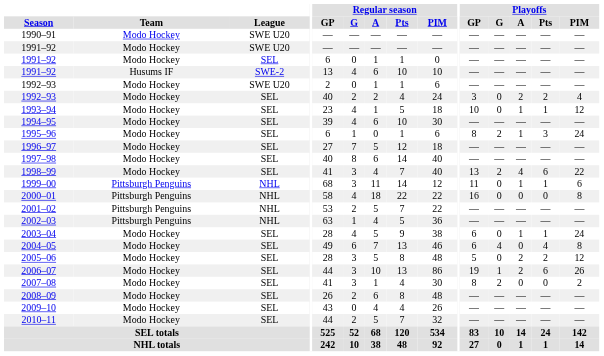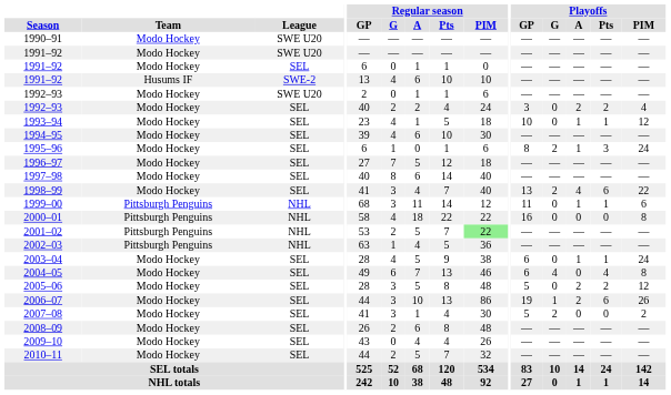 <table border="0" cellpadding="1" cellspacing="0" style="text-align:center; width:60em">
 <tr bgcolor="#e0e0e0">
 <th colspan="3" bgcolor="#ffffff"></th>
 <th rowspan="100" bgcolor="#ffffff"></th>
 <th colspan="5"><a href='#'>Regular season</a></th>
 <th rowspan="100" bgcolor="#ffffff"></th>
 <th colspan="5"><a href='#'>Playoffs</a></th>
 </tr>
 <tr bgcolor="#e0e0e0">
 <th><a href='#'>Season</a></th>
 <th>Team</th>
 <th>League</th>
 <th>GP</th>
 <th><a href='#'>G</a></th>
 <th><a href='#'>A</a></th>
 <th><a href='#'>Pts</a></th>
 <th><a href='#'>PIM</a></th>
 <th>GP</th>
 <th>G</th>
 <th>A</th>
 <th>Pts</th>
 <th>PIM</th>
 </tr>
 <tr>
 <td>1990–91</td>
 <td><a href='#'>Modo Hockey</a></td>
 <td>SWE U20</td>
 <td>—</td>
 <td>—</td>
 <td>—</td>
 <td>—</td>
 <td>—</td>
 <td>—</td>
 <td>—</td>
 <td>—</td>
 <td>—</td>
 <td>—</td>
 </tr>
 <tr bgcolor="#f0f0f0">
 <td>1991–92</td>
 <td>Modo Hockey</td>
 <td>SWE U20</td>
 <td>—</td>
 <td>—</td>
 <td>—</td>
 <td>—</td>
 <td>—</td>
 <td>—</td>
 <td>—</td>
 <td>—</td>
 <td>—</td>
 <td>—</td>
 </tr>
 <tr>
 <td><a href='#'>1991–92</a></td>
 <td>Modo Hockey</td>
 <td><a href='#'>SEL</a></td>
 <td>6</td>
 <td>0</td>
 <td>1</td>
 <td>1</td>
 <td>0</td>
 <td>—</td>
 <td>—</td>
 <td>—</td>
 <td>—</td>
 <td>—</td>
 </tr>
 <tr bgcolor="#f0f0f0">
 <td><a href='#'>1991–92</a></td>
 <td>Husums IF</td>
 <td><a href='#'>SWE-2</a></td>
 <td>13</td>
 <td>4</td>
 <td>6</td>
 <td>10</td>
 <td>10</td>
 <td>—</td>
 <td>—</td>
 <td>—</td>
 <td>—</td>
 <td>—</td>
 </tr>
 <tr>
 <td>1992–93</td>
 <td>Modo Hockey</td>
 <td>SWE U20</td>
 <td>2</td>
 <td>0</td>
 <td>1</td>
 <td>1</td>
 <td>6</td>
 <td>—</td>
 <td>—</td>
 <td>—</td>
 <td>—</td>
 <td>—</td>
 </tr>
 <tr bgcolor="#f0f0f0">
 <td><a href='#'>1992–93</a></td>
 <td>Modo Hockey</td>
 <td>SEL</td>
 <td>40</td>
 <td>2</td>
 <td>2</td>
 <td>4</td>
 <td>24</td>
 <td>3</td>
 <td>0</td>
 <td>2</td>
 <td>2</td>
 <td>4</td>
 </tr>
 <tr>
 <td><a href='#'>1993–94</a></td>
 <td>Modo Hockey</td>
 <td>SEL</td>
 <td>23</td>
 <td>4</td>
 <td>1</td>
 <td>5</td>
 <td>18</td>
 <td>10</td>
 <td>0</td>
 <td>1</td>
 <td>1</td>
 <td>12</td>
 </tr>
 <tr bgcolor="#f0f0f0">
 <td><a href='#'>1994–95</a></td>
 <td>Modo Hockey</td>
 <td>SEL</td>
 <td>39</td>
 <td>4</td>
 <td>6</td>
 <td>10</td>
 <td>30</td>
 <td>—</td>
 <td>—</td>
 <td>—</td>
 <td>—</td>
 <td>—</td>
 </tr>
 <tr>
 <td><a href='#'>1995–96</a></td>
 <td>Modo Hockey</td>
 <td>SEL</td>
 <td>6</td>
 <td>1</td>
 <td>0</td>
 <td>1</td>
 <td>6</td>
 <td>8</td>
 <td>2</td>
 <td>1</td>
 <td>3</td>
 <td>24</td>
 </tr>
 <tr bgcolor="#f0f0f0">
 <td><a href='#'>1996–97</a></td>
 <td>Modo Hockey</td>
 <td>SEL</td>
 <td>27</td>
 <td>7</td>
 <td>5</td>
 <td>12</td>
 <td>18</td>
 <td>—</td>
 <td>—</td>
 <td>—</td>
 <td>—</td>
 <td>—</td>
 </tr>
 <tr>
 <td><a href='#'>1997–98</a></td>
 <td>Modo Hockey</td>
 <td>SEL</td>
 <td>40</td>
 <td>8</td>
 <td>6</td>
 <td>14</td>
 <td>40</td>
 <td>—</td>
 <td>—</td>
 <td>—</td>
 <td>—</td>
 <td>—</td>
 </tr>
 <tr bgcolor="#f0f0f0">
 <td><a href='#'>1998–99</a></td>
 <td>Modo Hockey</td>
 <td>SEL</td>
 <td>41</td>
 <td>3</td>
 <td>4</td>
 <td>7</td>
 <td>40</td>
 <td>13</td>
 <td>2</td>
 <td>4</td>
 <td>6</td>
 <td>22</td>
 </tr>
 <tr>
 <td><a href='#'>1999–00</a></td>
 <td><a href='#'>Pittsburgh Penguins</a></td>
 <td><a href='#'>NHL</a></td>
 <td>68</td>
 <td>3</td>
 <td>11</td>
 <td>14</td>
 <td>12</td>
 <td>11</td>
 <td>0</td>
 <td>1</td>
 <td>1</td>
 <td>6</td>
 </tr>
 <tr bgcolor="#f0f0f0">
 <td><a href='#'>2000–01</a></td>
 <td>Pittsburgh Penguins</td>
 <td>NHL</td>
 <td>58</td>
 <td>4</td>
 <td>18</td>
 <td>22</td>
 <td>22</td>
 <td>16</td>
 <td>0</td>
 <td>0</td>
 <td>0</td>
 <td>8</td>
 </tr>
 <tr>
 <td><a href='#'>2001–02</a></td>
 <td>Pittsburgh Penguins</td>
 <td>NHL</td>
 <td>53</td>
 <td>2</td>
 <td>5</td>
 <td>7</td>
-<td>22</td>
+<td style="background: lightgreen;">22</td>
 <td>—</td>
 <td>—</td>
 <td>—</td>
 <td>—</td>
 <td>—</td>
 </tr>
 <tr bgcolor="#f0f0f0">
 <td><a href='#'>2002–03</a></td>
 <td>Pittsburgh Penguins</td>
 <td>NHL</td>
 <td>63</td>
 <td>1</td>
 <td>4</td>
 <td>5</td>
 <td>36</td>
 <td>—</td>
 <td>—</td>
 <td>—</td>
 <td>—</td>
 <td>—</td>
 </tr>
 <tr>
 <td><a href='#'>2003–04</a></td>
 <td>Modo Hockey</td>
 <td>SEL</td>
 <td>28</td>
 <td>4</td>
 <td>5</td>
 <td>9</td>
 <td>38</td>
 <td>6</td>
 <td>0</td>
 <td>1</td>
 <td>1</td>
 <td>24</td>
 </tr>
 <tr bgcolor="#f0f0f0">
 <td><a href='#'>2004–05</a></td>
 <td>Modo Hockey</td>
 <td>SEL</td>
 <td>49</td>
 <td>6</td>
 <td>7</td>
 <td>13</td>
 <td>46</td>
 <td>6</td>
 <td>4</td>
 <td>0</td>
 <td>4</td>
 <td>8</td>
 </tr>
 <tr>
 <td><a href='#'>2005–06</a></td>
 <td>Modo Hockey</td>
 <td>SEL</td>
 <td>28</td>
 <td>3</td>
 <td>5</td>
 <td>8</td>
 <td>48</td>
 <td>5</td>
 <td>0</td>
 <td>2</td>
 <td>2</td>
 <td>12</td>
 </tr>
 <tr bgcolor="#f0f0f0">
 <td><a href='#'>2006–07</a></td>
 <td>Modo Hockey</td>
 <td>SEL</td>
 <td>44</td>
 <td>3</td>
 <td>10</td>
 <td>13</td>
 <td>86</td>
 <td>19</td>
 <td>1</td>
 <td>2</td>
 <td>6</td>
 <td>26</td>
 </tr>
 <tr>
 <td><a href='#'>2007–08</a></td>
 <td>Modo Hockey</td>
 <td>SEL</td>
 <td>41</td>
 <td>3</td>
 <td>1</td>
 <td>4</td>
 <td>30</td>
-<td>8</td>
+<td>5</td>
 <td>2</td>
 <td>0</td>
 <td>0</td>
 <td>2</td>
 </tr>
 <tr bgcolor="#f0f0f0">
 <td><a href='#'>2008–09</a></td>
 <td>Modo Hockey</td>
 <td>SEL</td>
 <td>26</td>
 <td>2</td>
 <td>6</td>
 <td>8</td>
 <td>48</td>
 <td>—</td>
 <td>—</td>
 <td>—</td>
 <td>—</td>
 <td>—</td>
 </tr>
 <tr>
 <td><a href='#'>2009–10</a></td>
 <td>Modo Hockey</td>
 <td>SEL</td>
 <td>43</td>
 <td>0</td>
 <td>4</td>
 <td>4</td>
 <td>26</td>
 <td>—</td>
 <td>—</td>
 <td>—</td>
 <td>—</td>
 <td>—</td>
 </tr>
 <tr bgcolor="#f0f0f0">
 <td><a href='#'>2010–11</a></td>
 <td>Modo Hockey</td>
 <td>SEL</td>
 <td>44</td>
 <td>2</td>
 <td>5</td>
 <td>7</td>
 <td>32</td>
 <td>—</td>
 <td>—</td>
 <td>—</td>
 <td>—</td>
 <td>—</td>
 </tr>
 <tr bgcolor="#e0e0e0">
 <th colspan="3">SEL totals</th>
 <th>525</th>
 <th>52</th>
 <th>68</th>
 <th>120</th>
 <th>534</th>
 <th>83</th>
 <th>10</th>
 <th>14</th>
 <th>24</th>
 <th>142</th>
 </tr>
 <tr bgcolor="#e0e0e0">
 <th colspan="3">NHL totals</th>
 <th>242</th>
 <th>10</th>
 <th>38</th>
 <th>48</th>
 <th>92</th>
 <th>27</th>
 <th>0</th>
 <th>1</th>
 <th>1</th>
 <th>14</th>
 </tr>
 </table>
